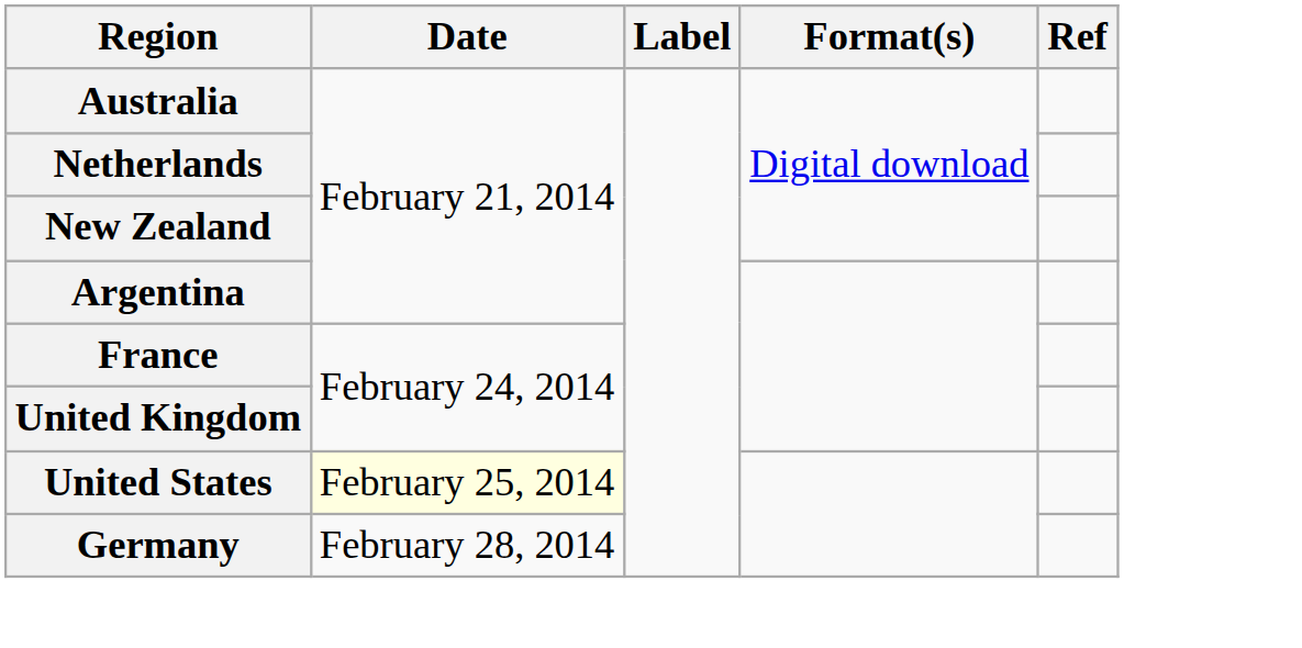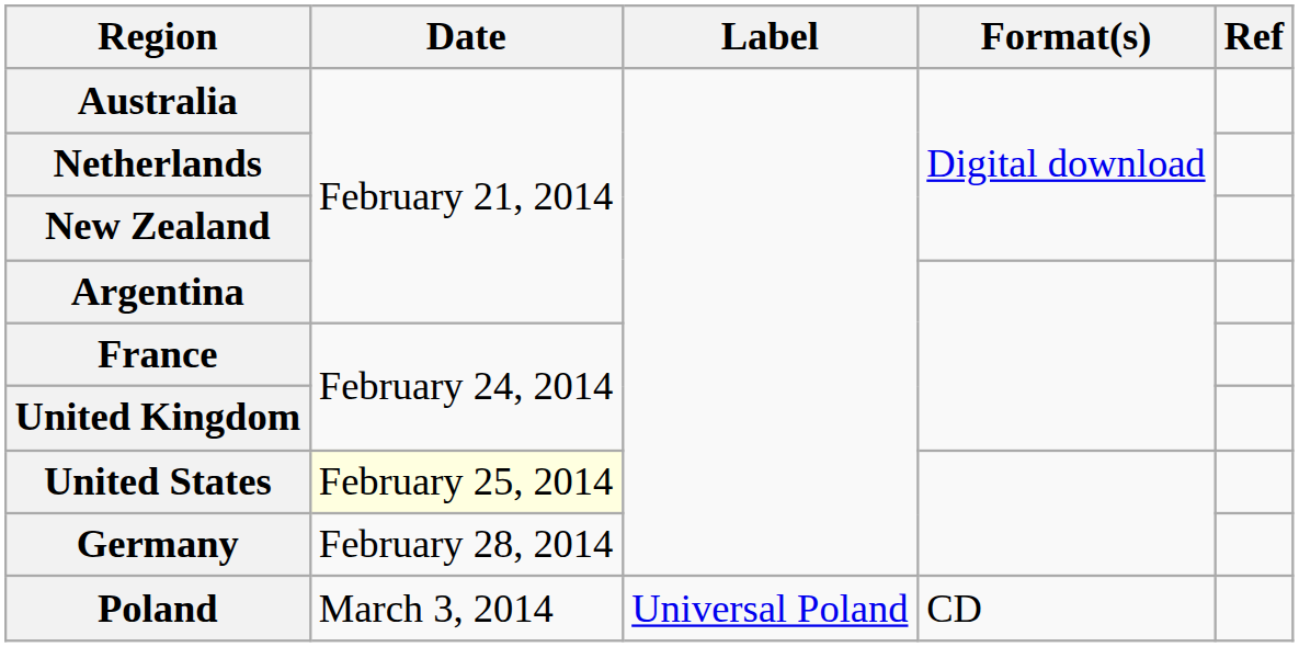 <table class="wikitable plainrowheaders">
 <tr>
 <th scope="col">Region</th>
 <th scope="col">Date</th>
 <th scope="col">Label</th>
 <th scope="col">Format(s)</th>
 <th scope="col">Ref</th>
 </tr>
 <tr>
 <th scope="row">Australia</th>
 <td rowspan="4">February 21, 2014</td>
 <td rowspan="8"></td>
 <td rowspan="3"><a href='#'>Digital download</a></td>
 <td style="text-align: center;"></td>
 </tr>
 <tr>
 <th scope="row">Netherlands</th>
 <td style="text-align: center;"></td>
 </tr>
 <tr>
 <th scope="row">New Zealand</th>
 <td style="text-align: center;"></td>
 </tr>
 <tr>
 <th scope="row">Argentina</th>
 <td rowspan="3"></td>
 <td style="text-align: center;"></td>
 </tr>
 <tr>
 <th scope="row">France</th>
 <td rowspan="2">February 24, 2014</td>
 <td style="text-align: center;"></td>
 </tr>
 <tr>
 <th scope="row">United Kingdom</th>
 <td style="text-align: center;"></td>
 </tr>
 <tr>
 <th scope="row">United States</th>
 <td style="background: lightyellow;">February 25, 2014</td>
 <td rowspan="2"></td>
 <td style="text-align: center;"></td>
 </tr>
 <tr>
 <th scope="row">Germany</th>
 <td>February 28, 2014</td>
 <td style="text-align: center;"></td>
 </tr>
+<tr>
+<th scope="row">Poland</th>
+<td>March 3, 2014</td>
+<td><a href='#'>Universal Poland</a></td>
+<td>CD</td>
+<td style="text-align: center;"></td>
+</tr>
 </table>
